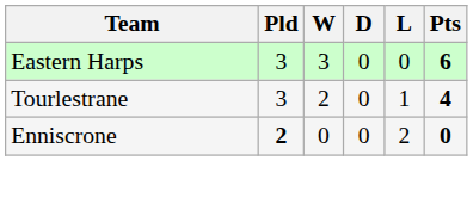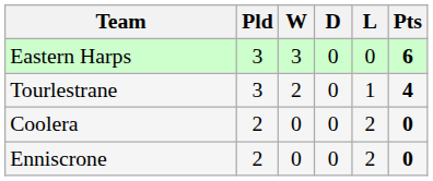 <table class="wikitable">
 <tr>
 <th width=165>Team</th>
 <th width=20>Pld</th>
 <th width=20>W</th>
 <th width=20>D</th>
 <th width=20>L</th>
 <th width=20>Pts</th>
 </tr>
 <tr align=center style="background:#ccffcc;">
 <td style="text-align:left;">Eastern Harps</td>
 <td>3</td>
 <td>3</td>
 <td>0</td>
 <td>0</td>
 <td><strong>6</strong></td>
 </tr>
 <tr align=center style="background:#f5f5f5;">
 <td style="text-align:left;">Tourlestrane</td>
 <td>3</td>
 <td>2</td>
 <td>0</td>
 <td>1</td>
 <td><strong>4</strong></td>
 </tr>
 <tr align=center style="background:#f5f5f5;">
+<td style="text-align:left;">Coolera</td>
+<td>2</td>
+<td>0</td>
+<td>0</td>
+<td>2</td>
+<td><strong>0</strong></td>
+</tr>
+<tr align=center style="background:#f5f5f5;">
 <td style="text-align:left;">Enniscrone</td>
-<td><strong>2</strong></td>
+<td>2</td>
 <td>0</td>
 <td>0</td>
 <td>2</td>
 <td><strong>0</strong></td>
 </tr>
 </table>
